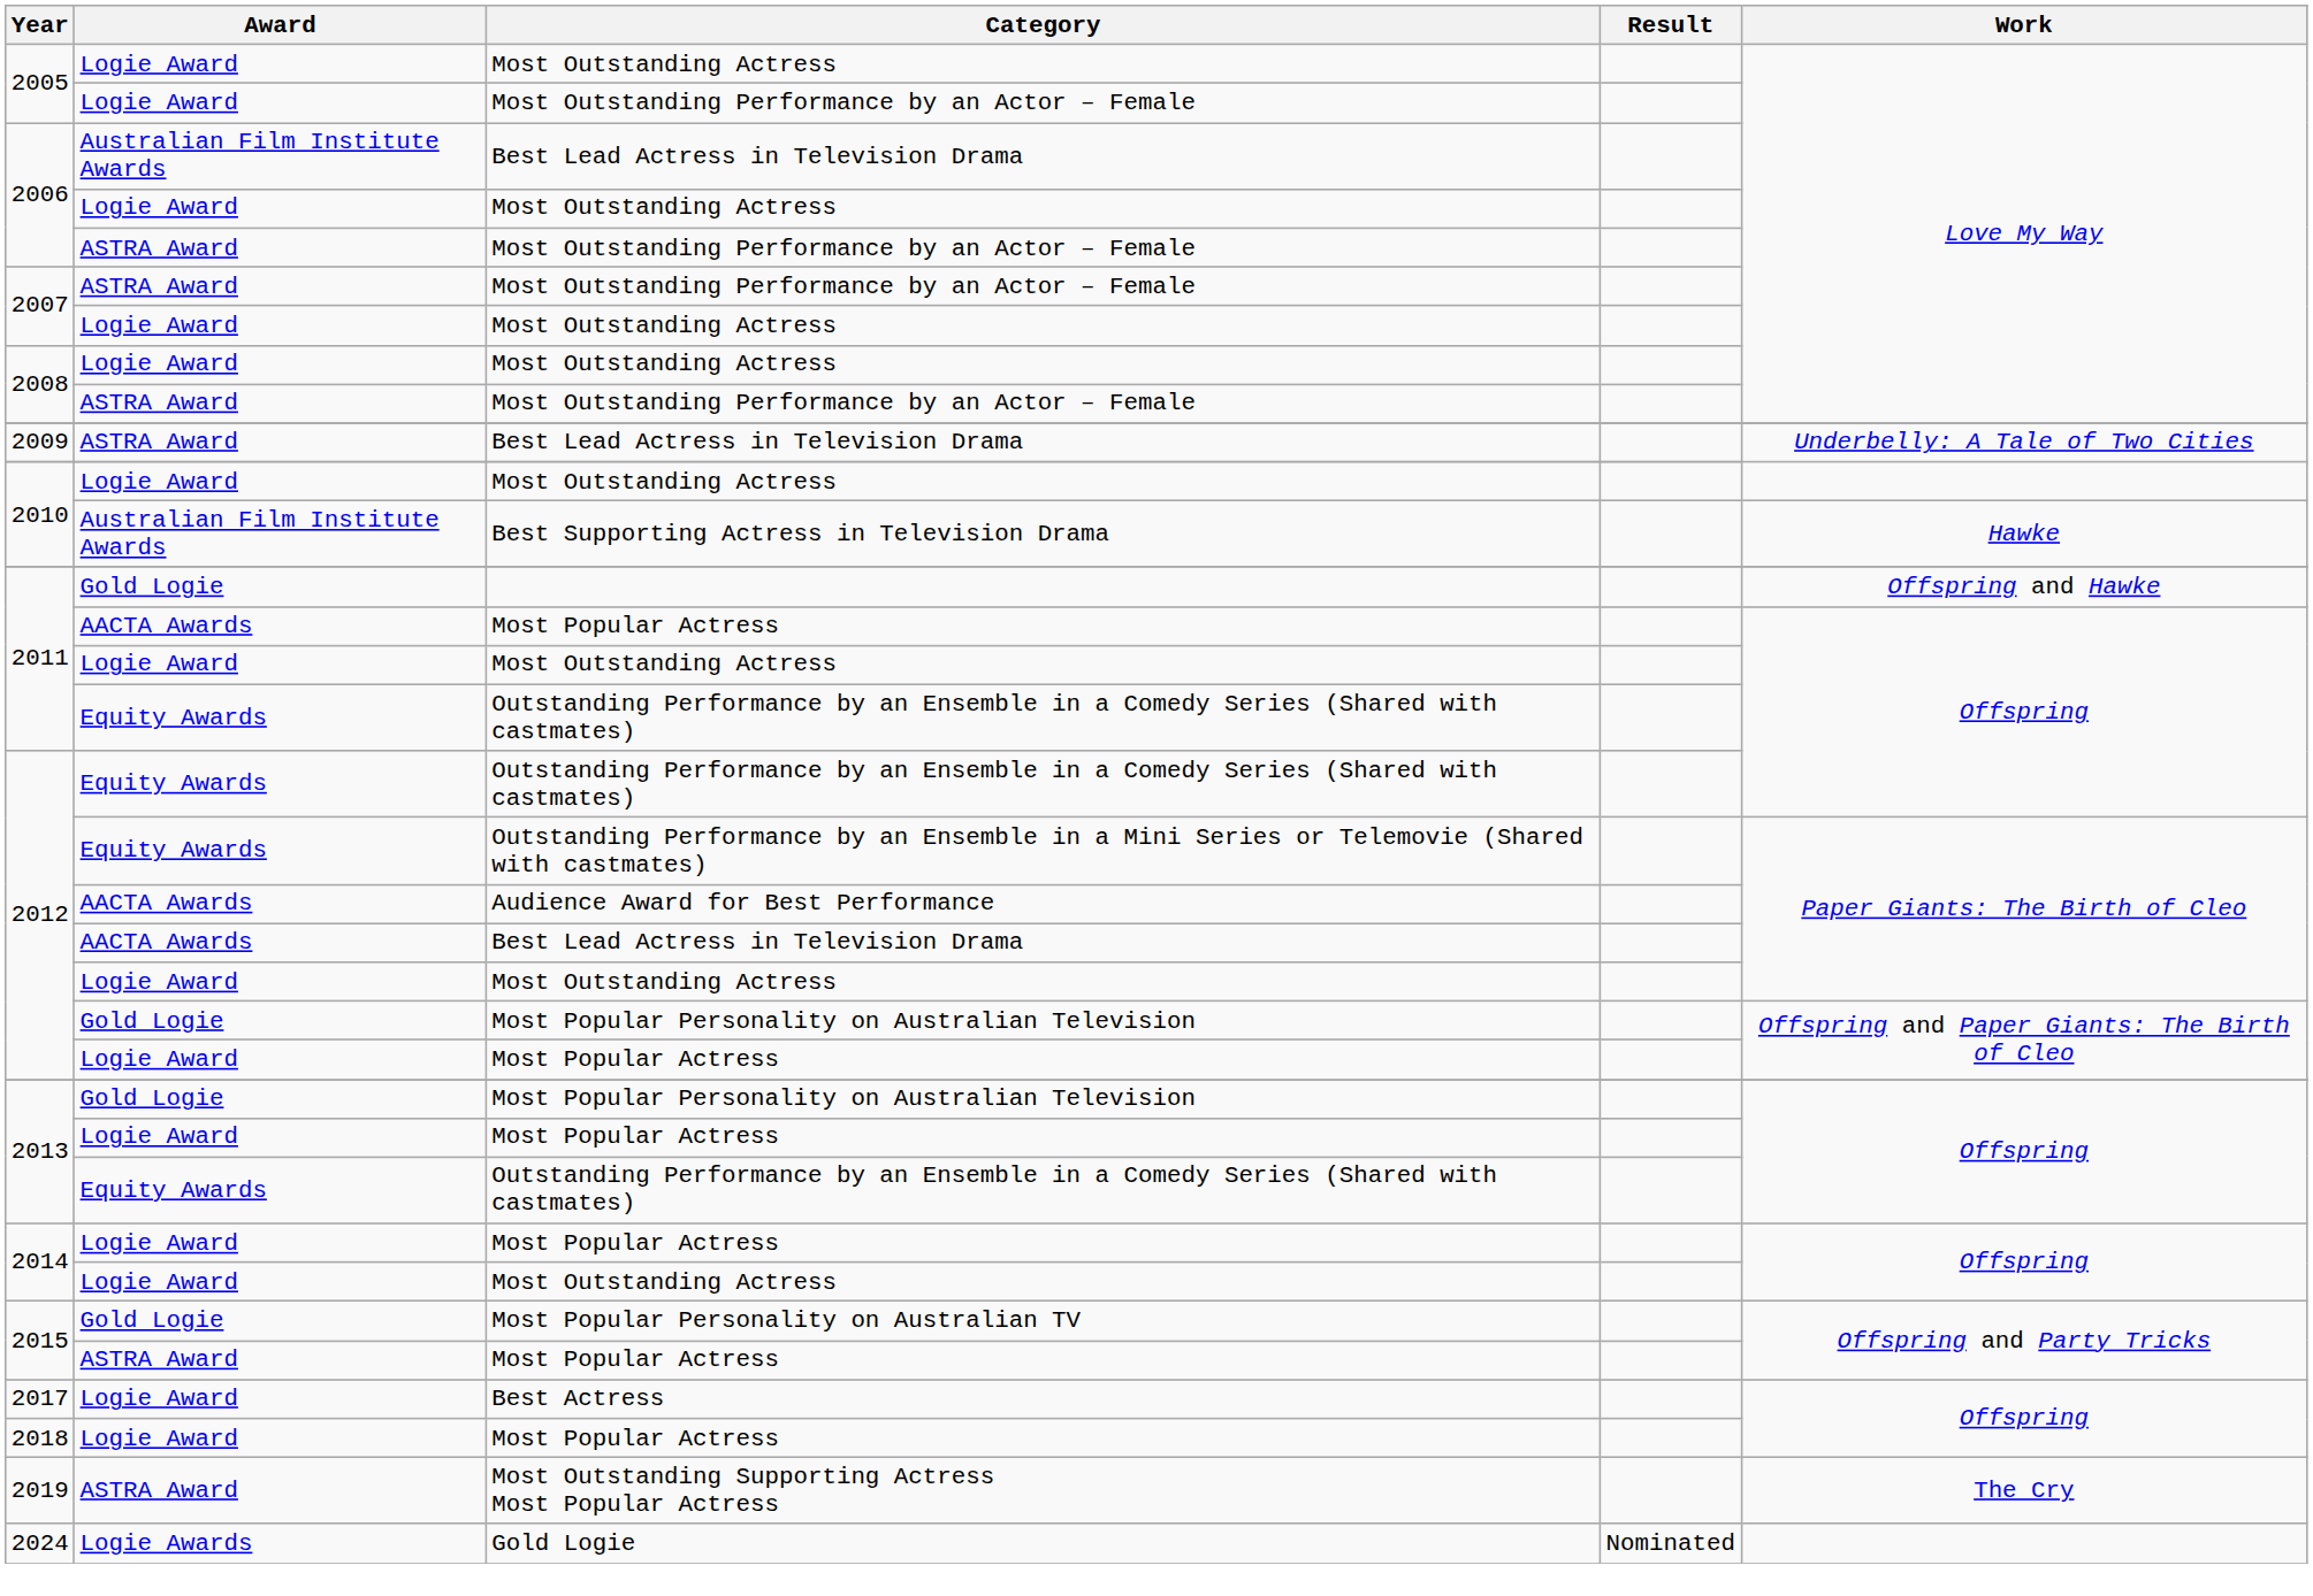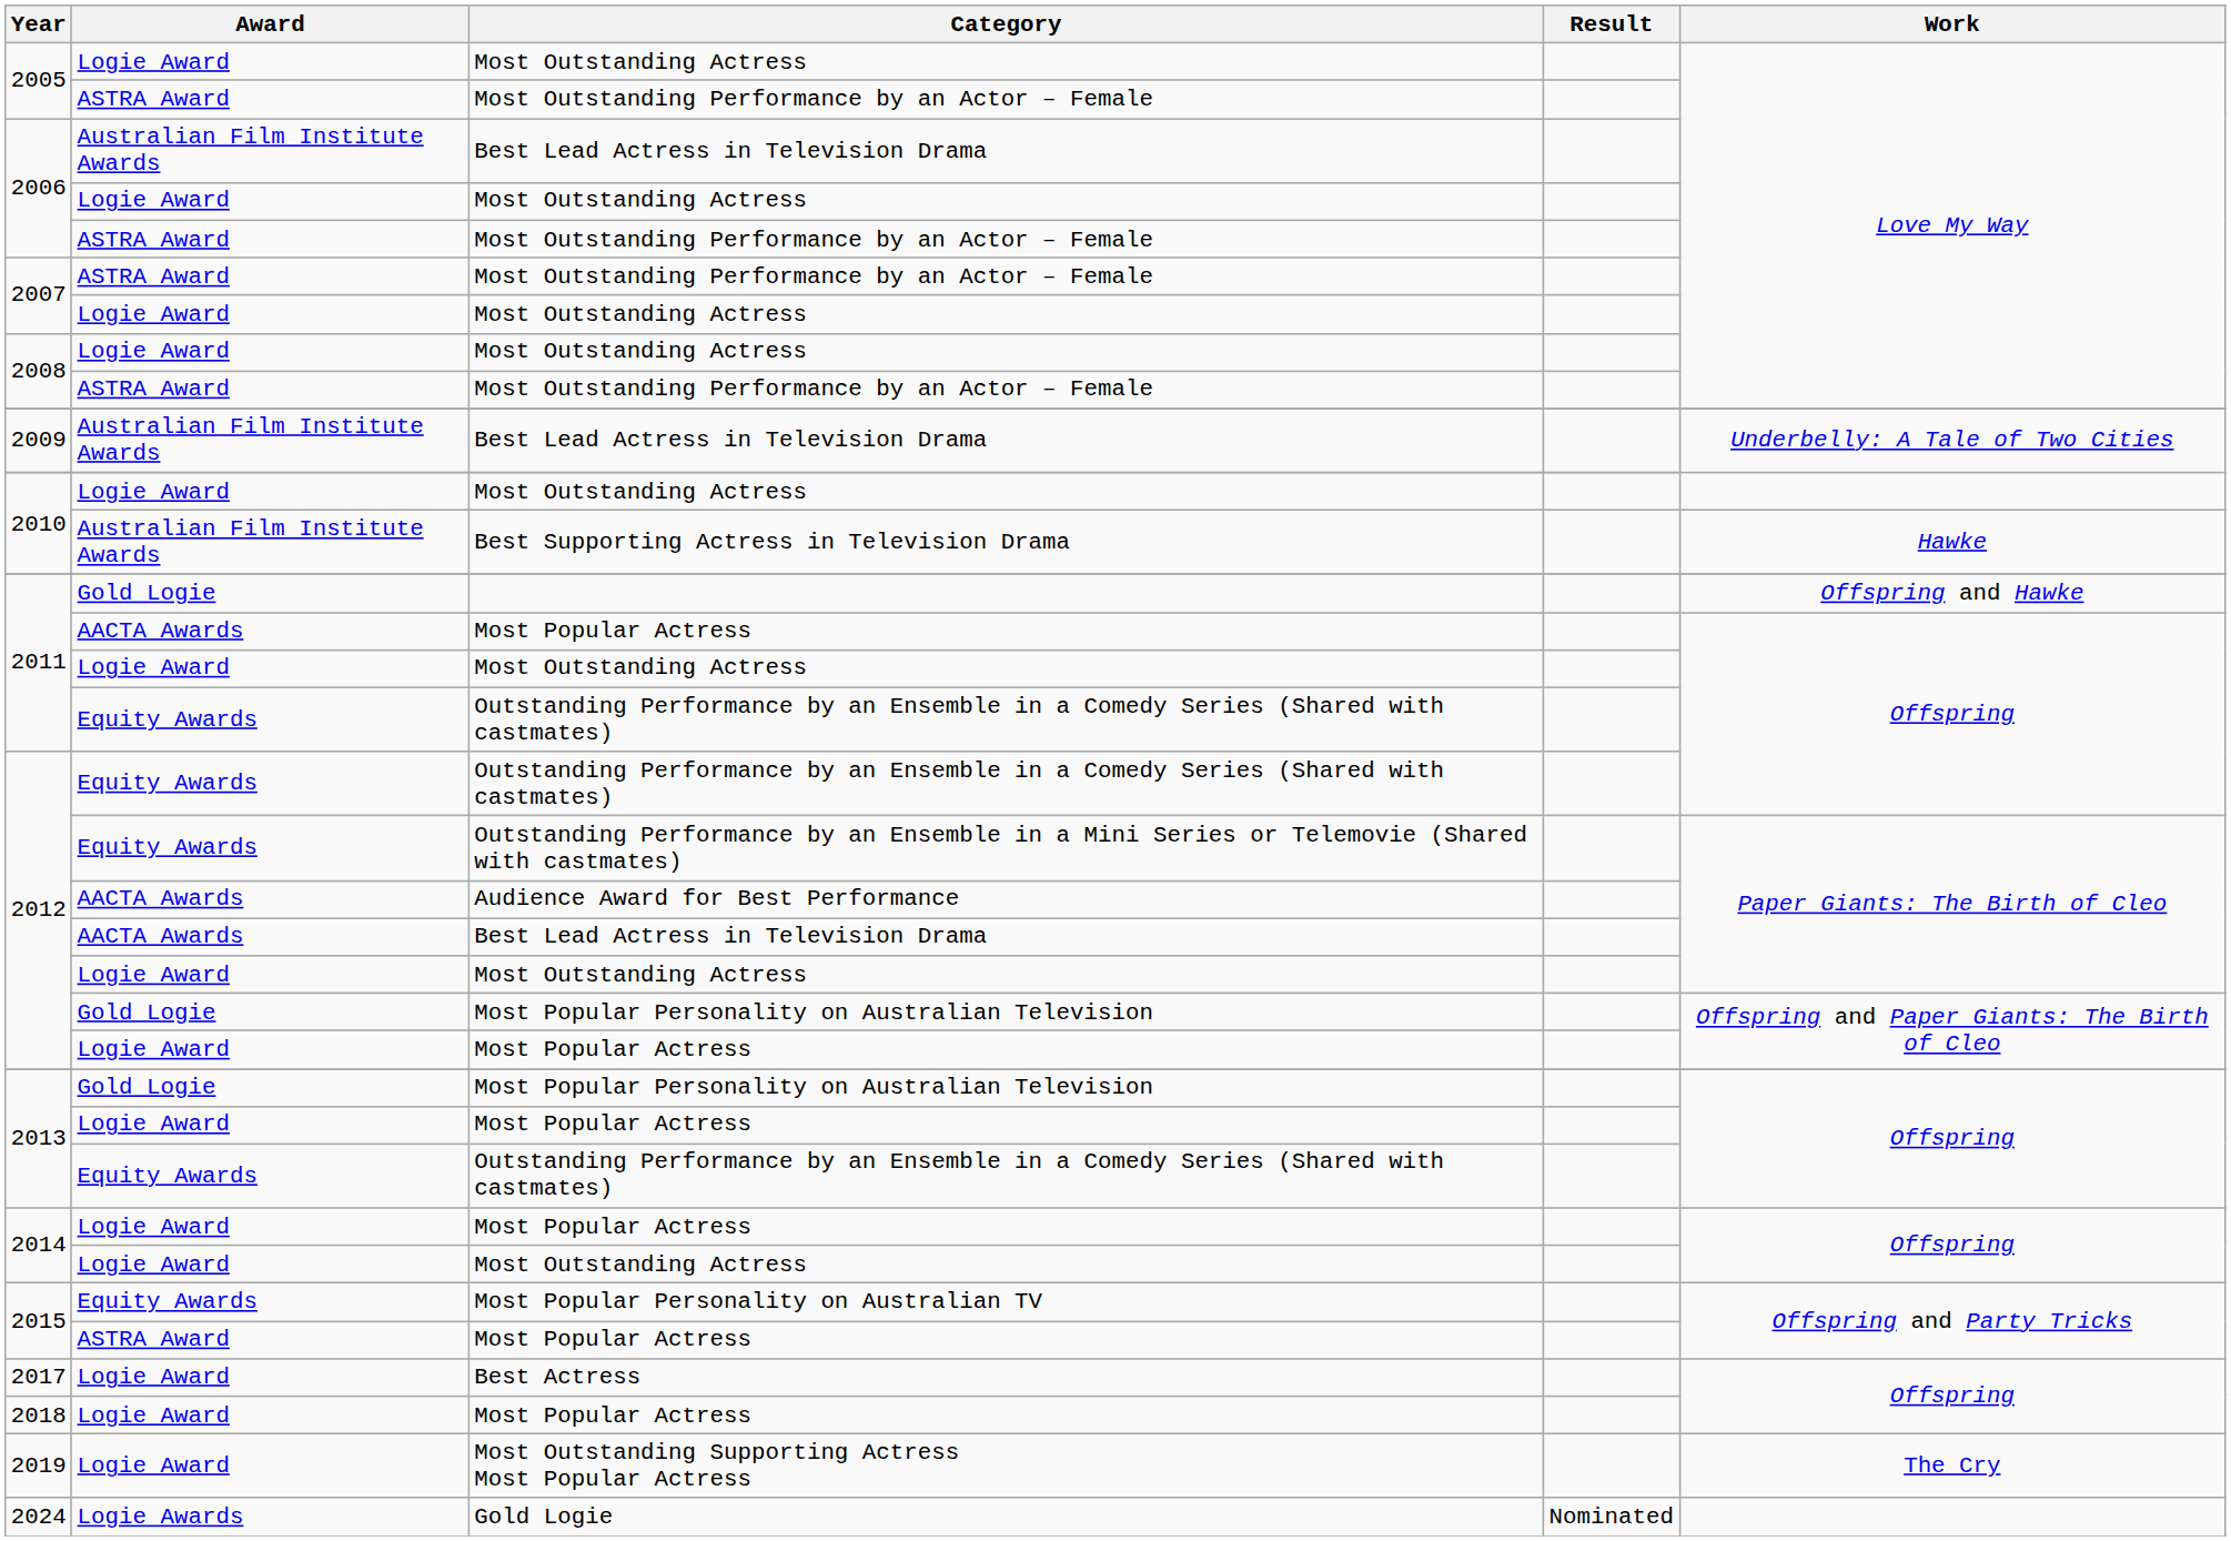 <table class="wikitable">
 <tr>
 <th>Year</th>
 <th>Award</th>
 <th>Category</th>
 <th>Result</th>
 <th>Work</th>
 </tr>
 <tr>
 <td rowspan="2">2005</td>
 <td><a href='#'>Logie Award</a></td>
 <td>Most Outstanding Actress</td>
 <td></td>
 <td align="center" rowspan="9"><em><a href='#'>Love My Way</a></em></td>
 </tr>
 <tr>
-<td><a href='#'>Logie Award</a></td>
+<td><a href='#'>ASTRA Award</a></td>
 <td>Most Outstanding Performance by an Actor – Female</td>
 <td></td>
 </tr>
 <tr>
 <td rowspan="3">2006</td>
 <td><a href='#'>Australian Film Institute Awards</a></td>
 <td>Best Lead Actress in Television Drama</td>
 <td></td>
 </tr>
 <tr>
 <td><a href='#'>Logie Award</a></td>
 <td>Most Outstanding Actress</td>
 <td></td>
 </tr>
 <tr>
 <td><a href='#'>ASTRA Award</a></td>
 <td>Most Outstanding Performance by an Actor – Female</td>
 <td></td>
 </tr>
 <tr>
 <td rowspan="2">2007</td>
 <td><a href='#'>ASTRA Award</a></td>
 <td>Most Outstanding Performance by an Actor – Female</td>
 <td></td>
 </tr>
 <tr>
 <td><a href='#'>Logie Award</a></td>
 <td>Most Outstanding Actress</td>
 <td></td>
 </tr>
 <tr>
 <td rowspan="2">2008</td>
 <td><a href='#'>Logie Award</a></td>
 <td>Most Outstanding Actress</td>
 <td></td>
 </tr>
 <tr>
 <td><a href='#'>ASTRA Award</a></td>
 <td>Most Outstanding Performance by an Actor – Female</td>
 <td></td>
 </tr>
 <tr>
 </tr>
 <tr>
 <td rowspan="1">2009</td>
-<td><a href='#'>ASTRA Award</a></td>
+<td><a href='#'>Australian Film Institute Awards</a></td>
 <td>Best Lead Actress in Television Drama</td>
 <td></td>
 <td align="center" rowspan="2"><em><a href='#'>Underbelly: A Tale of Two Cities</a></em></td>
 </tr>
 <tr>
 </tr>
 <tr>
 <td rowspan="2">2010</td>
 <td><a href='#'>Logie Award</a></td>
 <td>Most Outstanding Actress</td>
 <td></td>
 </tr>
 <tr>
 <td><a href='#'>Australian Film Institute Awards</a></td>
 <td>Best Supporting Actress in Television Drama</td>
 <td></td>
 <td align="center" rowspan="1"><em><a href='#'>Hawke</a></em></td>
 </tr>
 <tr>
 </tr>
 <tr>
 <td rowspan="4">2011</td>
 <td><a href='#'>Gold Logie</a></td>
 <td></td>
 <td></td>
 <td align="center" rowspan="1"><em><a href='#'>Offspring</a></em> and <em><a href='#'>Hawke</a></em></td>
 </tr>
 <tr>
 <td><a href='#'>AACTA Awards</a></td>
 <td>Most Popular Actress</td>
 <td></td>
 <td align="center" rowspan="4"><em><a href='#'>Offspring</a></em></td>
 </tr>
 <tr>
 <td><a href='#'>Logie Award</a></td>
 <td>Most Outstanding Actress</td>
 <td></td>
 </tr>
 <tr>
 <td><a href='#'>Equity Awards</a></td>
 <td>Outstanding Performance by an Ensemble in a Comedy Series (Shared with castmates)</td>
 <td></td>
 </tr>
 <tr>
 <td rowspan="7">2012</td>
 <td><a href='#'>Equity Awards</a></td>
 <td>Outstanding Performance by an Ensemble in a Comedy Series (Shared with castmates)</td>
 <td></td>
 </tr>
 <tr>
 <td><a href='#'>Equity Awards</a></td>
 <td>Outstanding Performance by an Ensemble in a Mini Series or Telemovie (Shared with castmates)</td>
 <td></td>
 <td align="center" rowspan="4"><em><a href='#'>Paper Giants: The Birth of Cleo</a></em></td>
 </tr>
 <tr>
 <td><a href='#'>AACTA Awards</a></td>
 <td>Audience Award for Best Performance</td>
 <td></td>
 </tr>
 <tr>
 <td><a href='#'>AACTA Awards</a></td>
 <td>Best Lead Actress in Television Drama</td>
 <td></td>
 </tr>
 <tr>
 <td><a href='#'>Logie Award</a></td>
 <td>Most Outstanding Actress</td>
 <td></td>
 </tr>
 <tr>
 <td><a href='#'>Gold Logie</a></td>
 <td>Most Popular Personality on Australian Television</td>
 <td></td>
 <td align="center" rowspan="2"><em><a href='#'>Offspring</a></em> and <em><a href='#'>Paper Giants: The Birth of Cleo</a></em></td>
 </tr>
 <tr>
 <td><a href='#'>Logie Award</a></td>
 <td>Most Popular Actress</td>
 <td></td>
 </tr>
 <tr>
 </tr>
 <tr>
 <td rowspan="3">2013</td>
 <td><a href='#'>Gold Logie</a></td>
 <td>Most Popular Personality on Australian Television</td>
 <td></td>
 <td align="center" rowspan="3"><em><a href='#'>Offspring</a></em></td>
 </tr>
 <tr>
 <td><a href='#'>Logie Award</a></td>
 <td>Most Popular Actress</td>
 <td></td>
 </tr>
 <tr>
 <td><a href='#'>Equity Awards</a></td>
 <td>Outstanding Performance by an Ensemble in a Comedy Series (Shared with castmates)</td>
 <td></td>
 </tr>
 <tr>
 <td rowspan="2">2014</td>
 <td><a href='#'>Logie Award</a></td>
 <td>Most Popular Actress</td>
 <td></td>
 <td align="center" rowspan="2"><em><a href='#'>Offspring</a></em></td>
 </tr>
 <tr>
 <td><a href='#'>Logie Award</a></td>
 <td>Most Outstanding Actress</td>
 <td></td>
 </tr>
 <tr>
 <td rowspan="2">2015</td>
-<td><a href='#'>Gold Logie</a></td>
+<td><a href='#'>Equity Awards</a></td>
 <td>Most Popular Personality on Australian TV</td>
 <td></td>
 <td align="center" rowspan="2"><em><a href='#'>Offspring</a></em> and <em><a href='#'>Party Tricks</a></em></td>
 </tr>
 <tr>
 <td><a href='#'>ASTRA Award</a></td>
 <td>Most Popular Actress</td>
 <td></td>
 </tr>
 <tr>
 <td>2017</td>
 <td><a href='#'>Logie Award</a></td>
 <td>Best Actress</td>
 <td></td>
 <td align="center" rowspan="2"><em><a href='#'>Offspring</a></em></td>
 </tr>
 <tr>
 <td>2018</td>
 <td><a href='#'>Logie Award</a></td>
 <td>Most Popular Actress</td>
 <td></td>
 </tr>
 <tr>
 <td>2019</td>
-<td><a href='#'>ASTRA Award</a></td>
+<td><a href='#'>Logie Award</a></td>
 <td>Most Outstanding Supporting Actress<br>Most Popular Actress</td>
 <td></td>
 <td align="center"><a href='#'>The Cry</a></td>
 </tr>
 <tr>
 <td>2024</td>
 <td><a href='#'>Logie Awards</a></td>
 <td>Gold Logie</td>
 <td>Nominated</td>
 <td></td>
 </tr>
 </table>
